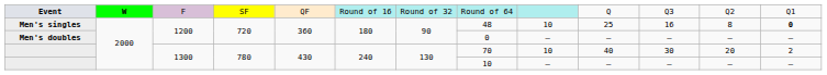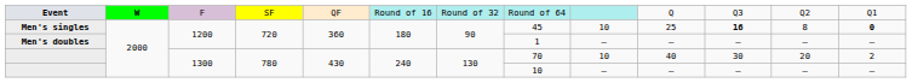 <table class="wikitable" style="font-size:90%;text-align:center">
 <tr>
 <td style="width:130px; background:#dfe2e9;"><strong>Event</strong></td>
 <td style="width:80px; background:lime;"><strong>W</strong></td>
 <td style="width:85px; background:thistle;">F</td>
 <td style="width:85px; background:#ff0;">SF</td>
 <td style="width:85px; background:#ffebcd;">QF</td>
 <td style="width:85px; background:#afeeee;">Round of 16</td>
 <td style="width:85px; background:#afeeee;">Round of 32</td>
 <td style="width:85px; background:#afeeee;">Round of 64</td>
 <td style="width:85px; background:#afeeee;"></td>
 <td style="width:85px;">Q</td>
 <td style="width:85px;">Q3</td>
 <td style="width:85px;">Q2</td>
 <td style="width:85px;">Q1</td>
 </tr>
 <tr>
 <th style="background:#ededed;">Men's singles</th>
 <td rowspan="4">2000</td>
 <td rowspan="2">1200</td>
 <td rowspan="2">720</td>
 <td rowspan="2">360</td>
 <td rowspan="2">180</td>
 <td rowspan="2">90</td>
-<td>48</td>
+<td>45</td>
 <td>10</td>
 <td>25</td>
-<td>16</td>
+<td><strong>16</strong></td>
 <td>8</td>
 <td><strong>0</strong></td>
 </tr>
 <tr>
 <th style="background:#ededed;">Men's doubles</th>
-<td>0</td>
+<td>1</td>
 <td>—</td>
 <td>—</td>
 <td>—</td>
 <td>—</td>
 <td>—</td>
 </tr>
 <tr>
 <th style="background:#ededed;"></th>
 <td rowspan="2">1300</td>
 <td rowspan="2">780</td>
 <td rowspan="2">430</td>
 <td rowspan="2">240</td>
 <td rowspan="2">130</td>
 <td>70</td>
 <td>10</td>
 <td>40</td>
 <td>30</td>
 <td>20</td>
 <td>2</td>
 </tr>
 <tr>
 <th style="background:#ededed;"></th>
 <td>10</td>
 <td>—</td>
 <td>—</td>
 <td>—</td>
 <td>—</td>
 <td>—</td>
 </tr>
 </table>
